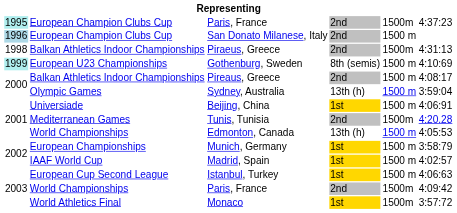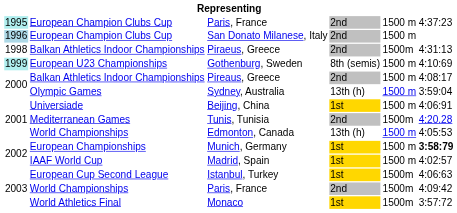 <table>
 <tr>
 <th colspan="6">Representing </th>
 </tr>
 <tr>
 <td style="background: paleturquoise;">1995</td>
 <td><a href='#'>European Champion Clubs Cup</a></td>
 <td><a href='#'>Paris</a>, France</td>
 <td bgcolor=silver>2nd</td>
-<td>1500m</td>
+<td>1500 m</td>
 <td>4:37:23</td>
 </tr>
 <tr>
 <td style="background: lightblue;">1996</td>
 <td><a href='#'>European Champion Clubs Cup</a></td>
 <td><a href='#'>San Donato Milanese</a>, Italy</td>
 <td bgcolor=silver>2nd</td>
 <td>1500 m</td>
 <td></td>
 </tr>
 <tr>
 <td>1998</td>
 <td><a href='#'>Balkan Athletics Indoor Championships</a></td>
 <td><a href='#'>Piraeus</a>, Greece</td>
 <td bgcolor=silver>2nd</td>
 <td>1500m</td>
 <td>4:31:13</td>
 </tr>
 <tr>
 <td style="background: paleturquoise;">1999</td>
 <td><a href='#'>European U23 Championships</a></td>
 <td><a href='#'>Gothenburg</a>, Sweden</td>
 <td>8th (semis)</td>
 <td>1500 m</td>
 <td>4:10:69</td>
 </tr>
 <tr>
 <td rowspan=2>2000</td>
 <td><a href='#'>Balkan Athletics Indoor Championships</a></td>
 <td><a href='#'>Pireaus</a>, Greece</td>
 <td bgcolor=silver>2nd</td>
 <td>1500 m</td>
 <td>4:08:17</td>
 </tr>
 <tr>
 <td><a href='#'>Olympic Games</a></td>
 <td><a href='#'>Sydney</a>, Australia</td>
 <td>13th (h)</td>
 <td><a href='#'>1500 m</a></td>
 <td>3:59:04</td>
 </tr>
 <tr>
 <td rowspan=3>2001</td>
 <td><a href='#'>Universiade</a></td>
 <td><a href='#'>Beijing</a>, China</td>
 <td bgcolor=gold>1st</td>
 <td>1500 m</td>
 <td>4:06:91</td>
 </tr>
 <tr>
 <td><a href='#'>Mediterranean Games</a></td>
 <td><a href='#'>Tunis</a>, Tunisia</td>
 <td bgcolor=silver>2nd</td>
 <td>1500m</td>
 <td><a href='#'>4:20.28</a></td>
 </tr>
 <tr>
 <td><a href='#'>World Championships</a></td>
 <td><a href='#'>Edmonton</a>, Canada</td>
 <td>13th (h)</td>
 <td><a href='#'>1500 m</a></td>
 <td>4:05:53 </td>
 </tr>
 <tr>
 <td rowspan=2>2002</td>
 <td><a href='#'>European Championships</a></td>
 <td><a href='#'>Munich</a>, Germany</td>
 <td bgcolor=gold>1st</td>
 <td>1500 m</td>
-<td>3:58:79  </td>
+<td><strong>3:58:79  </strong></td>
 </tr>
 <tr>
 <td><a href='#'>IAAF World Cup</a></td>
 <td><a href='#'>Madrid</a>, Spain</td>
 <td bgcolor=gold>1st</td>
 <td>1500 m</td>
 <td>4:02:57</td>
 </tr>
 <tr>
 <td rowspan=3>2003</td>
 <td><a href='#'>European Cup Second League</a></td>
 <td><a href='#'>Istanbul</a>, Turkey</td>
 <td bgcolor=gold>1st</td>
-<td>1500 m</td>
+<td>1500m</td>
 <td>4:06:63</td>
 </tr>
 <tr>
 <td><a href='#'>World Championships</a></td>
 <td><a href='#'>Paris</a>, France</td>
 <td bgcolor=silver>2nd</td>
 <td>1500m</td>
 <td>4:09:42</td>
 </tr>
 <tr>
 <td><a href='#'>World Athletics Final</a></td>
 <td><a href='#'>Monaco</a></td>
 <td bgcolor=gold>1st</td>
 <td>1500m</td>
 <td>3:57:72</td>
 </tr>
 </table>
